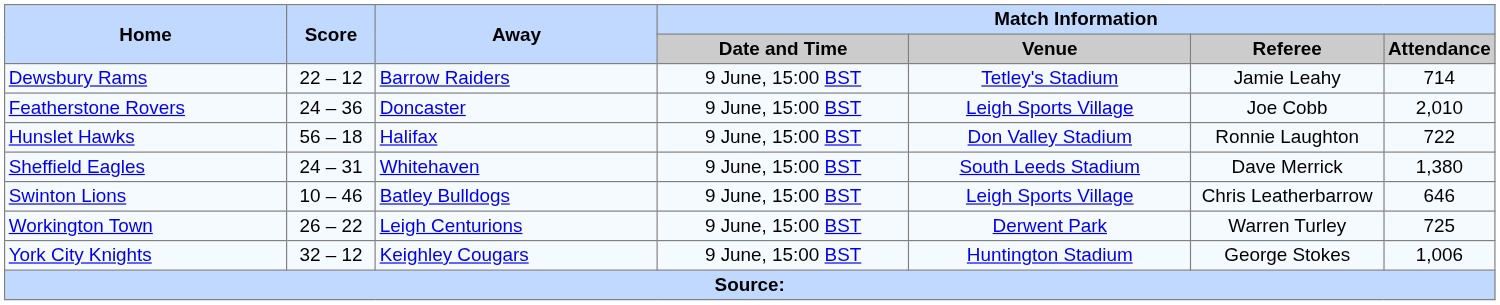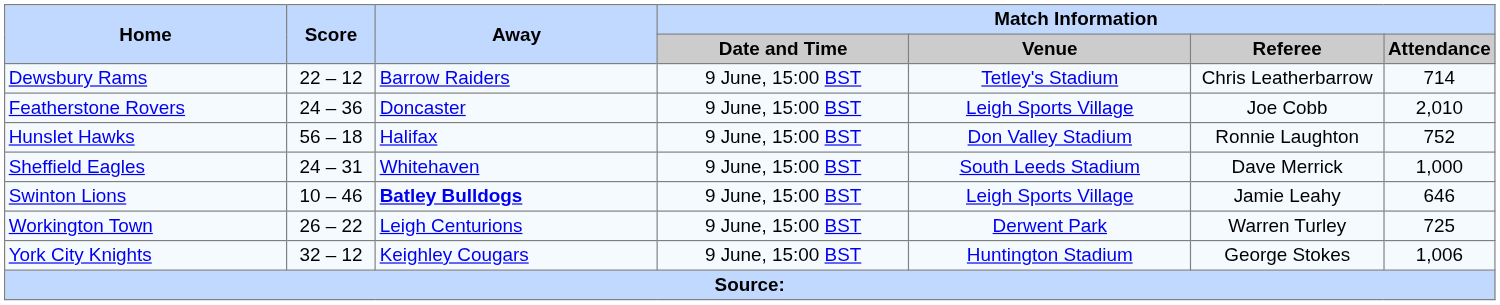 <table border="1" cellpadding="3" cellspacing="0" style="border-collapse:collapse; text-align:center; width:100%;">
 <tr style="background:#c1d8ff;">
 <th rowspan="2" style="width:19%;">Home</th>
 <th rowspan="2" style="width:6%;">Score</th>
 <th rowspan="2" style="width:19%;">Away</th>
 <th colspan=6>Match Information</th>
 </tr>
 <tr style="background:#ccc;">
 <th width=17%>Date and Time</th>
 <th width=19%>Venue</th>
 <th width=13%>Referee</th>
 <th width=7%>Attendance</th>
 </tr>
 <tr style="background:#f5faff;">
 <td align=left> <a href='#'>Dewsbury Rams</a></td>
 <td>22 – 12</td>
 <td align=left> <a href='#'>Barrow Raiders</a></td>
 <td>9 June, 15:00 <a href='#'>BST</a></td>
 <td><a href='#'>Tetley's Stadium</a></td>
-<td>Jamie Leahy</td>
+<td>Chris Leatherbarrow</td>
 <td>714</td>
 </tr>
 <tr style="background:#f5faff;">
 <td align=left> <a href='#'>Featherstone Rovers</a></td>
 <td>24 – 36</td>
 <td align=left> <a href='#'>Doncaster</a></td>
 <td>9 June, 15:00 <a href='#'>BST</a></td>
 <td><a href='#'>Leigh Sports Village</a></td>
 <td>Joe Cobb</td>
 <td>2,010</td>
 </tr>
 <tr style="background:#f5faff;">
 <td align=left> <a href='#'>Hunslet Hawks</a></td>
 <td>56 – 18</td>
 <td align=left> <a href='#'>Halifax</a></td>
 <td>9 June, 15:00 <a href='#'>BST</a></td>
 <td><a href='#'>Don Valley Stadium</a></td>
 <td>Ronnie Laughton</td>
-<td>722</td>
+<td>752</td>
 </tr>
 <tr style="background:#f5faff;">
 <td align=left> <a href='#'>Sheffield Eagles</a></td>
 <td>24 – 31</td>
 <td align=left> <a href='#'>Whitehaven</a></td>
 <td>9 June, 15:00 <a href='#'>BST</a></td>
 <td><a href='#'>South Leeds Stadium</a></td>
 <td>Dave Merrick</td>
-<td>1,380</td>
+<td>1,000</td>
 </tr>
 <tr style="background:#f5faff;">
 <td align=left> <a href='#'>Swinton Lions</a></td>
 <td>10 – 46</td>
-<td align=left> <a href='#'>Batley Bulldogs</a></td>
+<td align=left><strong> <a href='#'>Batley Bulldogs</a></strong></td>
 <td>9 June, 15:00 <a href='#'>BST</a></td>
 <td><a href='#'>Leigh Sports Village</a></td>
-<td>Chris Leatherbarrow</td>
+<td>Jamie Leahy</td>
 <td>646</td>
 </tr>
 <tr style="background:#f5faff;">
 <td align=left> <a href='#'>Workington Town</a></td>
 <td>26 – 22</td>
 <td align=left> <a href='#'>Leigh Centurions</a></td>
 <td>9 June, 15:00 <a href='#'>BST</a></td>
 <td><a href='#'>Derwent Park</a></td>
 <td>Warren Turley</td>
 <td>725</td>
 </tr>
 <tr style="background:#f5faff;">
 <td align=left> <a href='#'>York City Knights</a></td>
 <td>32 – 12</td>
 <td align=left> <a href='#'>Keighley Cougars</a></td>
 <td>9 June, 15:00 <a href='#'>BST</a></td>
 <td><a href='#'>Huntington Stadium</a></td>
 <td>George Stokes</td>
 <td>1,006</td>
 </tr>
 <tr style="background:#c1d8ff;">
 <th colspan=12>Source:</th>
 </tr>
 </table>
